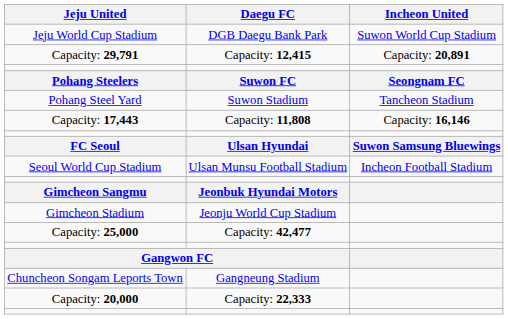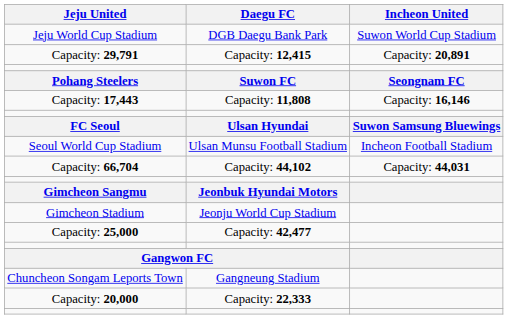 <table class="wikitable" style="text-align:center">
 <tr>
 <th><a href='#'>Jeju United</a></th>
 <th><a href='#'>Daegu FC</a></th>
 <th><a href='#'>Incheon United</a></th>
 </tr>
 <tr>
 <td><a href='#'>Jeju World Cup Stadium</a></td>
 <td><a href='#'>DGB Daegu Bank Park</a></td>
 <td><a href='#'>Suwon World Cup Stadium</a></td>
 </tr>
 <tr>
 <td>Capacity: <strong>29,791</strong></td>
 <td>Capacity: <strong>12,415</strong></td>
 <td>Capacity: <strong>20,891</strong></td>
 </tr>
 <tr>
 <td></td>
 <td></td>
 <td></td>
 </tr>
 <tr>
 <th><a href='#'>Pohang Steelers</a></th>
 <th><a href='#'>Suwon FC</a></th>
 <th><a href='#'>Seongnam FC</a></th>
 </tr>
 <tr>
-<td><a href='#'>Pohang Steel Yard</a></td>
-<td><a href='#'>Suwon Stadium</a></td>
-<td><a href='#'>Tancheon Stadium</a></td>
-</tr>
-<tr>
 <td>Capacity: <strong>17,443</strong></td>
 <td>Capacity: <strong>11,808</strong></td>
 <td>Capacity: <strong>16,146</strong></td>
 </tr>
 <tr>
 <td></td>
 <td></td>
 <td></td>
 </tr>
 <tr>
 <th><a href='#'>FC Seoul</a></th>
 <th><a href='#'>Ulsan Hyundai</a></th>
 <th><a href='#'>Suwon Samsung Bluewings</a></th>
 </tr>
 <tr>
 <td><a href='#'>Seoul World Cup Stadium</a></td>
 <td><a href='#'>Ulsan Munsu Football Stadium</a></td>
 <td><a href='#'>Incheon Football Stadium</a></td>
+</tr>
+<tr>
+<td>Capacity: <strong>66,704</strong></td>
+<td>Capacity: <strong>44,102</strong></td>
+<td>Capacity: <strong>44,031</strong></td>
 </tr>
 <tr>
 <td></td>
 <td></td>
 <td></td>
 </tr>
 <tr>
 <th><a href='#'>Gimcheon Sangmu</a></th>
 <th><a href='#'>Jeonbuk Hyundai Motors</a></th>
 <th></th>
 </tr>
 <tr>
 <td><a href='#'>Gimcheon Stadium</a></td>
 <td><a href='#'>Jeonju World Cup Stadium</a></td>
 <td></td>
 </tr>
 <tr>
 <td>Capacity: <strong>25,000</strong></td>
 <td>Capacity: <strong>42,477</strong></td>
 <td></td>
 </tr>
 <tr>
 <td></td>
 <td></td>
 <td></td>
 </tr>
 <tr>
 <th colspan="2"><a href='#'>Gangwon FC</a></th>
 <th></th>
 </tr>
 <tr>
 <td><a href='#'>Chuncheon Songam Leports Town</a></td>
 <td><a href='#'>Gangneung Stadium</a></td>
 <td></td>
 </tr>
 <tr>
 <td>Capacity: <strong>20,000</strong></td>
 <td>Capacity: <strong>22,333</strong></td>
 <td></td>
 </tr>
 <tr>
 <td></td>
 <td></td>
 <td></td>
 </tr>
 </table>
